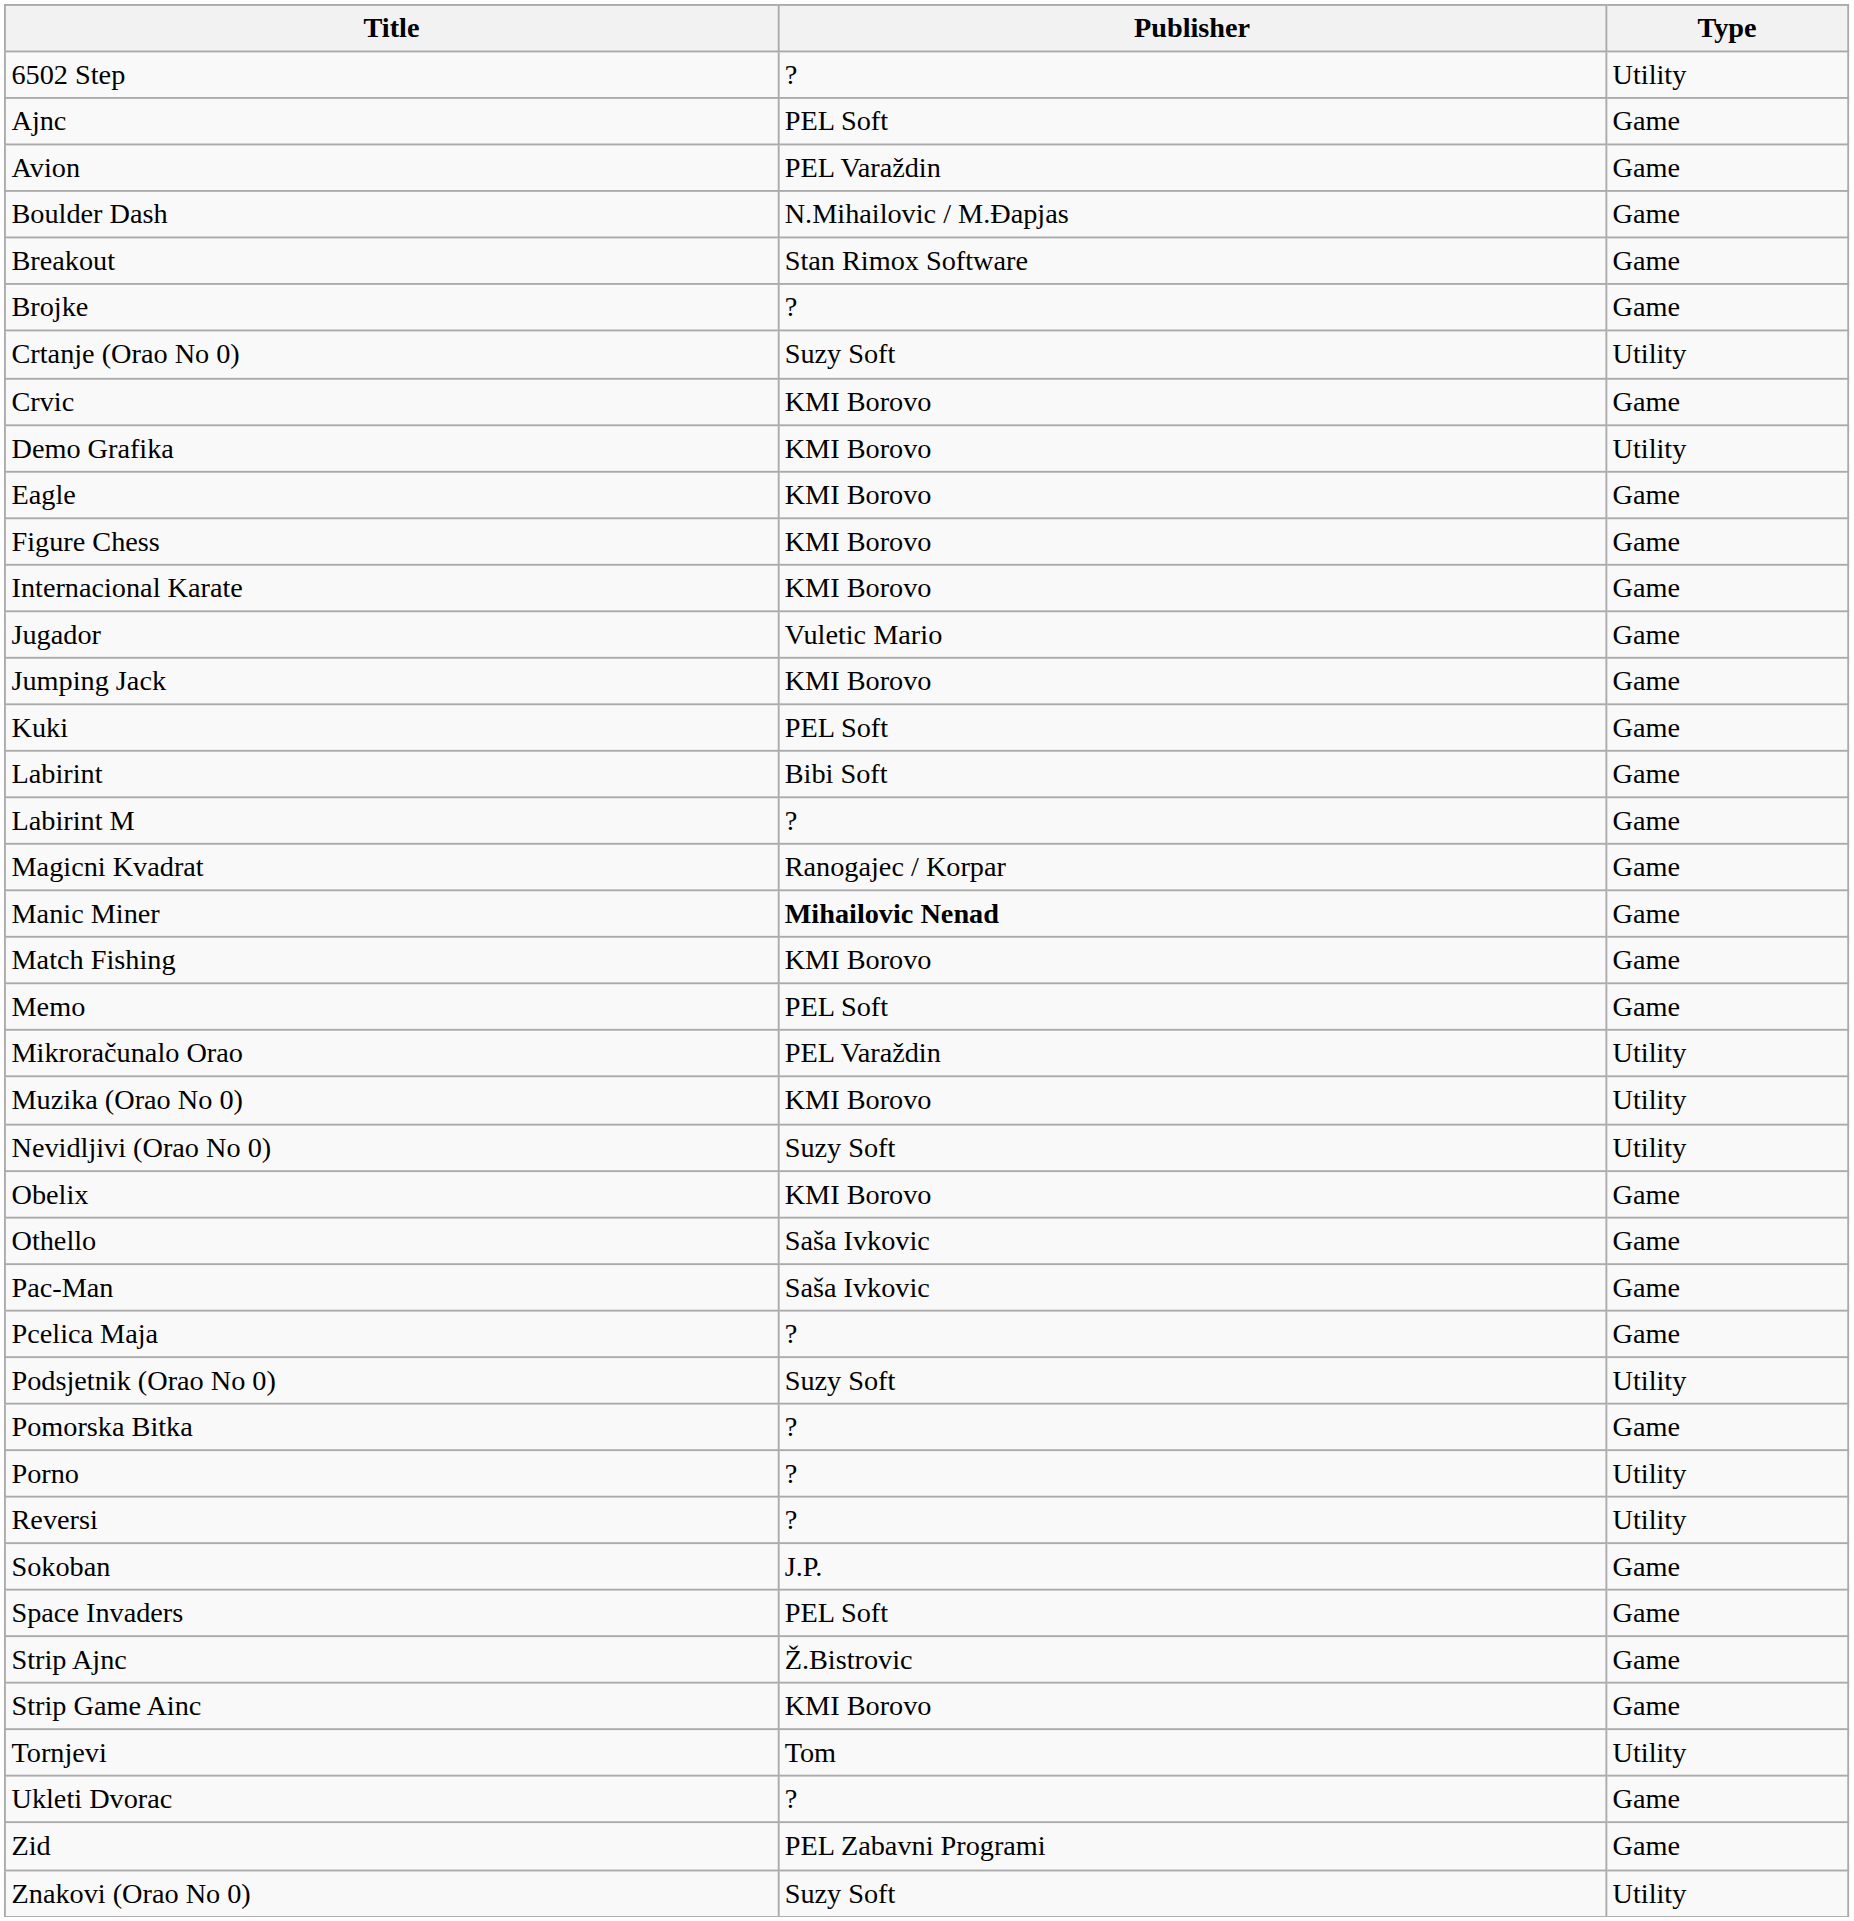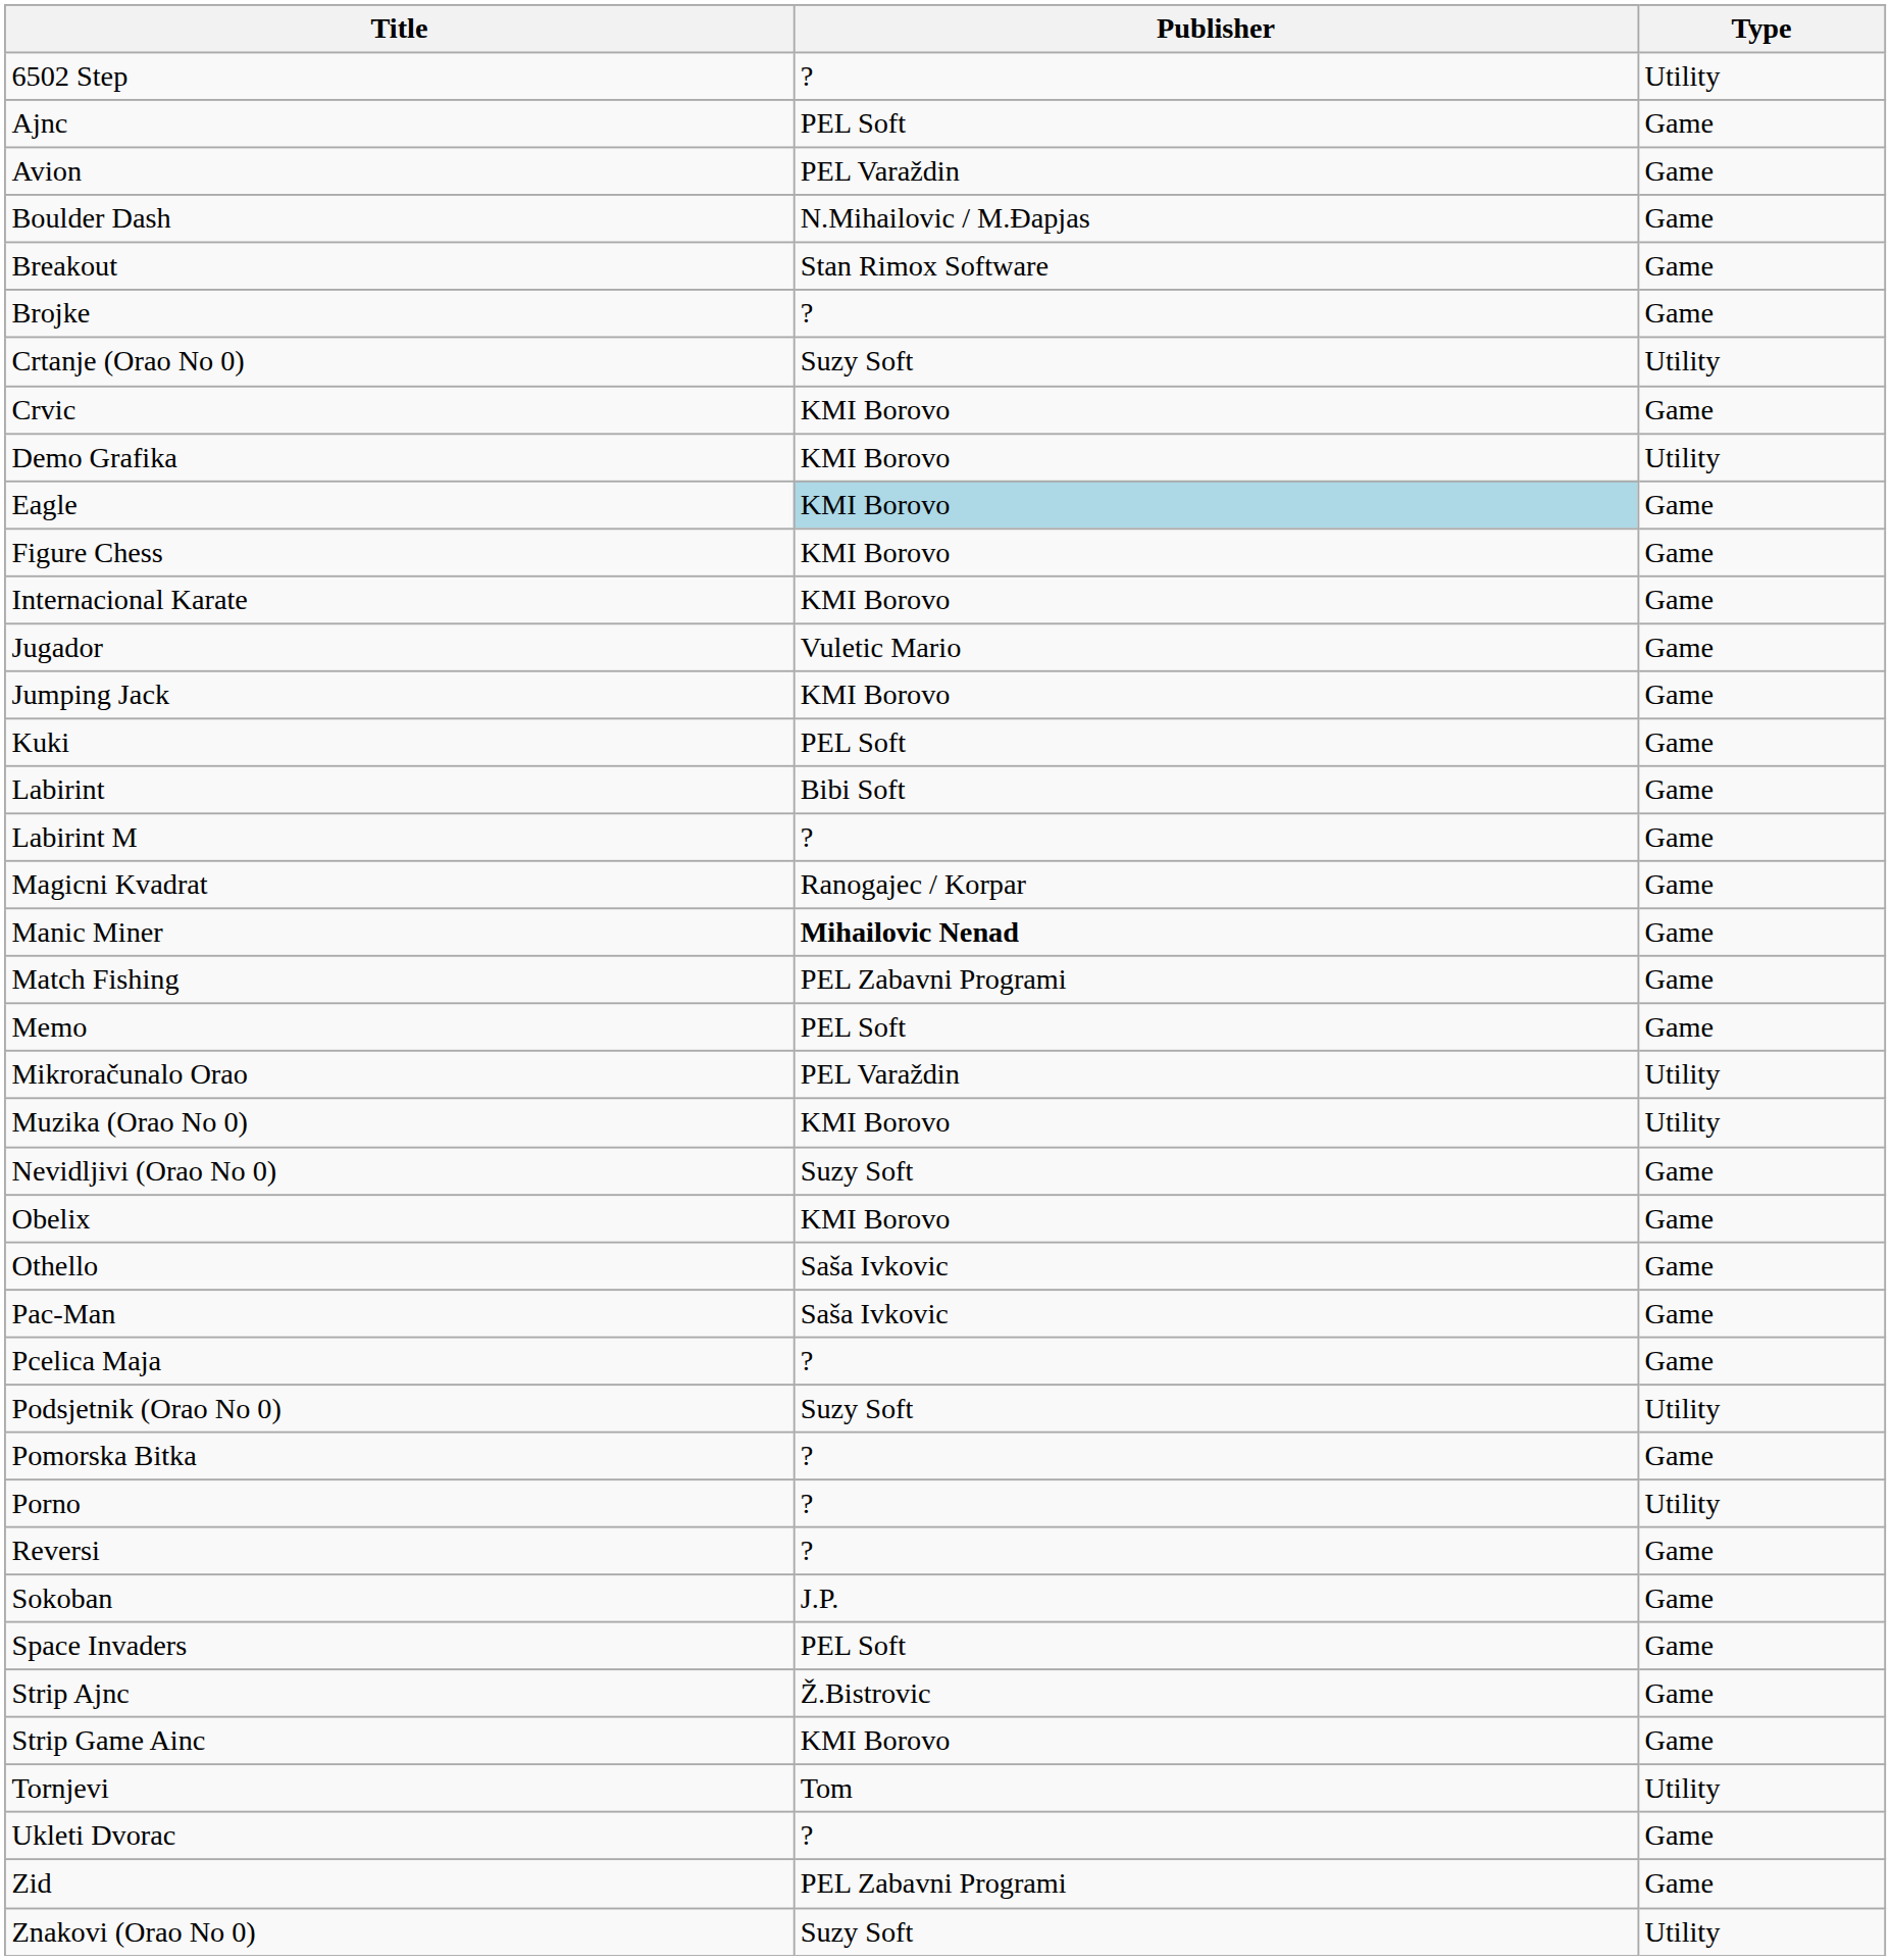 <table class="wikitable plainrowheaders sortable" style="width:50%; font-size:95%;" id="softwarelist">
 <tr>
 <th rowspan="1">Title</th>
 <th colspan="1">Publisher</th>
 <th rowspan="1">Type</th>
 </tr>
 <tr>
 <td>6502 Step</td>
 <td>?</td>
 <td>Utility</td>
 </tr>
 <tr>
 <td>Ajnc</td>
 <td>PEL Soft</td>
 <td>Game</td>
 </tr>
 <tr>
 <td>Avion</td>
 <td>PEL Varaždin</td>
 <td>Game</td>
 </tr>
 <tr>
 <td>Boulder Dash</td>
 <td>N.Mihailovic / M.Ðapjas</td>
 <td>Game</td>
 </tr>
 <tr>
 <td>Breakout</td>
 <td>Stan Rimox Software</td>
 <td>Game</td>
 </tr>
 <tr>
 <td>Brojke</td>
 <td>?</td>
 <td>Game</td>
 </tr>
 <tr>
 <td>Crtanje (Orao No 0)</td>
 <td>Suzy Soft</td>
 <td>Utility</td>
 </tr>
 <tr>
 <td>Crvic</td>
 <td>KMI Borovo</td>
 <td>Game</td>
 </tr>
 <tr>
 <td>Demo Grafika</td>
 <td>KMI Borovo</td>
 <td>Utility</td>
 </tr>
 <tr>
 <td>Eagle</td>
-<td>KMI Borovo</td>
+<td style="background: lightblue;">KMI Borovo</td>
 <td>Game</td>
 </tr>
 <tr>
 <td>Figure Chess</td>
 <td>KMI Borovo</td>
 <td>Game</td>
 </tr>
 <tr>
 <td>Internacional Karate</td>
 <td>KMI Borovo</td>
 <td>Game</td>
 </tr>
 <tr>
 <td>Jugador</td>
 <td>Vuletic Mario</td>
 <td>Game</td>
 </tr>
 <tr>
 <td>Jumping Jack</td>
 <td>KMI Borovo</td>
 <td>Game</td>
 </tr>
 <tr>
 <td>Kuki</td>
 <td>PEL Soft</td>
 <td>Game</td>
 </tr>
 <tr>
 <td>Labirint</td>
 <td>Bibi Soft</td>
 <td>Game</td>
 </tr>
 <tr>
 <td>Labirint M</td>
 <td>?</td>
 <td>Game</td>
 </tr>
 <tr>
 <td>Magicni Kvadrat</td>
 <td>Ranogajec / Korpar</td>
 <td>Game</td>
 </tr>
 <tr>
 <td>Manic Miner</td>
 <td><strong>Mihailovic Nenad</strong></td>
 <td>Game</td>
 </tr>
 <tr>
 <td>Match Fishing</td>
-<td>KMI Borovo</td>
+<td>PEL Zabavni Programi</td>
 <td>Game</td>
 </tr>
 <tr>
 <td>Memo</td>
 <td>PEL Soft</td>
 <td>Game</td>
 </tr>
 <tr>
 <td>Mikroračunalo Orao</td>
 <td>PEL Varaždin</td>
 <td>Utility</td>
 </tr>
 <tr>
 <td>Muzika (Orao No 0)</td>
 <td>KMI Borovo</td>
 <td>Utility</td>
 </tr>
 <tr>
 <td>Nevidljivi (Orao No 0)</td>
 <td>Suzy Soft</td>
-<td>Utility</td>
+<td>Game</td>
 </tr>
 <tr>
 <td>Obelix</td>
 <td>KMI Borovo</td>
 <td>Game</td>
 </tr>
 <tr>
 <td>Othello</td>
 <td>Saša Ivkovic</td>
 <td>Game</td>
 </tr>
 <tr>
 <td>Pac-Man</td>
 <td>Saša Ivkovic</td>
 <td>Game</td>
 </tr>
 <tr>
 <td>Pcelica Maja</td>
 <td>?</td>
 <td>Game</td>
 </tr>
 <tr>
 <td>Podsjetnik (Orao No 0)</td>
 <td>Suzy Soft</td>
 <td>Utility</td>
 </tr>
 <tr>
 <td>Pomorska Bitka</td>
 <td>?</td>
 <td>Game</td>
 </tr>
 <tr>
 <td>Porno</td>
 <td>?</td>
 <td>Utility</td>
 </tr>
 <tr>
 <td>Reversi</td>
 <td>?</td>
-<td>Utility</td>
+<td>Game</td>
 </tr>
 <tr>
 <td>Sokoban</td>
 <td>J.P.</td>
 <td>Game</td>
 </tr>
 <tr>
 <td>Space Invaders</td>
 <td>PEL Soft</td>
 <td>Game</td>
 </tr>
 <tr>
 <td>Strip Ajnc</td>
 <td>Ž.Bistrovic</td>
 <td>Game</td>
 </tr>
 <tr>
 <td>Strip Game Ainc</td>
 <td>KMI Borovo</td>
 <td>Game</td>
 </tr>
 <tr>
 <td>Tornjevi</td>
 <td>Tom</td>
 <td>Utility</td>
 </tr>
 <tr>
 <td>Ukleti Dvorac</td>
 <td>?</td>
 <td>Game</td>
 </tr>
 <tr>
 <td>Zid</td>
 <td>PEL Zabavni Programi</td>
 <td>Game</td>
 </tr>
 <tr>
 <td>Znakovi (Orao No 0)</td>
 <td>Suzy Soft</td>
 <td>Utility</td>
 </tr>
 </table>
